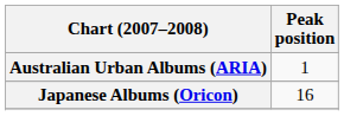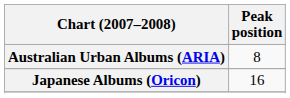 <table class="wikitable sortable plainrowheaders" style="text-align:center">
 <tr>
 <th scope="col">Chart (2007–2008)</th>
 <th scope="col">Peak<br>position</th>
 </tr>
 <tr>
 </tr>
 <tr>
 <th scope="row">Australian Urban Albums (<a href='#'>ARIA</a>)</th>
-<td>1</td>
+<td>8</td>
 </tr>
 <tr>
 </tr>
 <tr>
 </tr>
 <tr>
 </tr>
 <tr>
 </tr>
 <tr>
 </tr>
 <tr>
 </tr>
 <tr>
 </tr>
 <tr>
 </tr>
 <tr>
 <th scope="row">Japanese Albums (<a href='#'>Oricon</a>)</th>
 <td align="center">16</td>
 </tr>
 <tr>
 </tr>
 <tr>
 </tr>
 <tr>
 </tr>
 <tr>
 </tr>
 <tr>
 </tr>
 <tr>
 </tr>
 <tr>
 </tr>
 <tr>
 </tr>
 </table>
